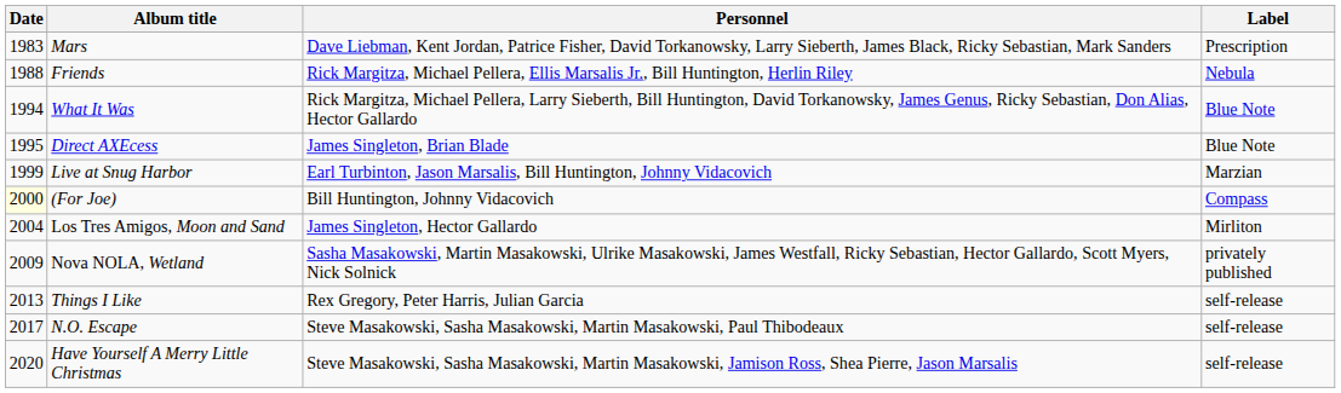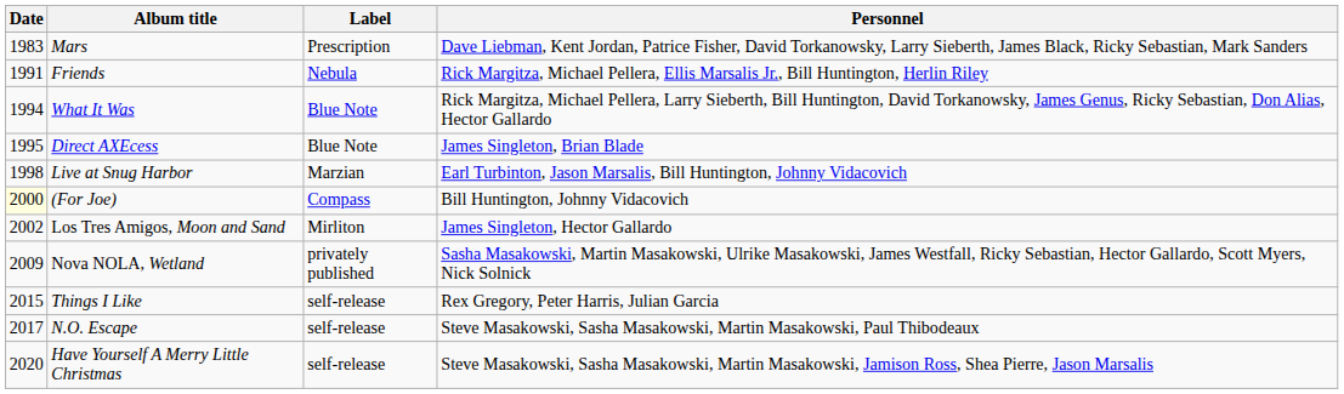 <table class="wikitable sortable" border="1">
 <tr>
 <th scope="col">Date</th>
 <th scope="col">Album title</th>
+<th scope="col">Label</th>
 <th scope="col">Personnel</th>
-<th scope="col">Label</th>
 </tr>
 <tr>
 <td>1983</td>
 <td><em>Mars</em></td>
+<td>Prescription</td>
 <td><a href='#'>Dave Liebman</a>, Kent Jordan, Patrice Fisher, David Torkanowsky, Larry Sieberth, James Black, Ricky Sebastian, Mark Sanders</td>
-<td>Prescription</td>
 </tr>
 <tr>
-<td>1988</td>
+<td>1991</td>
 <td><em>Friends</em></td>
+<td><a href='#'>Nebula</a></td>
 <td><a href='#'>Rick Margitza</a>, Michael Pellera, <a href='#'>Ellis Marsalis Jr.</a>, Bill Huntington, <a href='#'>Herlin Riley</a></td>
-<td><a href='#'>Nebula</a></td>
 </tr>
 <tr>
 <td>1994</td>
 <td><em><a href='#'>What It Was</a></em></td>
+<td><a href='#'>Blue Note</a></td>
 <td>Rick Margitza, Michael Pellera, Larry Sieberth, Bill Huntington, David Torkanowsky, <a href='#'>James Genus</a>, Ricky Sebastian, <a href='#'>Don Alias</a>, Hector Gallardo</td>
-<td><a href='#'>Blue Note</a></td>
 </tr>
 <tr>
 <td>1995</td>
 <td><em><a href='#'>Direct AXEcess</a></em></td>
+<td>Blue Note</td>
 <td Hank Mackie, David Torkanowsky, Bill Huntington,><a href='#'>James Singleton</a>, <a href='#'>Brian Blade</a></td>
-<td>Blue Note</td>
 </tr>
 <tr>
-<td>1999</td>
+<td>1998</td>
 <td><em>Live at Snug Harbor</em></td>
+<td>Marzian</td>
 <td><a href='#'>Earl Turbinton</a>, <a href='#'>Jason Marsalis</a>,  Bill Huntington, <a href='#'>Johnny Vidacovich</a></td>
-<td>Marzian</td>
 </tr>
 <tr>
 <td style="background: lightyellow;">2000</td>
 <td><em>(For Joe)</em></td>
+<td><a href='#'>Compass</a></td>
 <td>Bill Huntington, Johnny Vidacovich</td>
-<td><a href='#'>Compass</a></td>
 </tr>
 <tr>
-<td>2004</td>
+<td>2002</td>
 <td>Los Tres Amigos, <em>Moon and Sand</em></td>
+<td>Mirliton</td>
 <td><a href='#'>James Singleton</a>, Hector Gallardo</td>
-<td>Mirliton</td>
 </tr>
 <tr>
 <td>2009</td>
 <td>Nova NOLA, <em>Wetland</em></td>
+<td>privately published</td>
 <td><a href='#'>Sasha Masakowski</a>, Martin Masakowski, Ulrike Masakowski, James Westfall, Ricky Sebastian, Hector Gallardo, Scott Myers, Nick Solnick</td>
-<td>privately published</td>
 </tr>
 <tr>
-<td>2013</td>
+<td>2015</td>
 <td><em>Things I Like</em></td>
+<td>self-release</td>
 <td>Rex Gregory, Peter Harris, Julian Garcia</td>
-<td>self-release</td>
 </tr>
 <tr>
 <td>2017</td>
 <td><em>N.O. Escape</em></td>
+<td>self-release</td>
 <td>Steve Masakowski, Sasha Masakowski, Martin Masakowski, Paul Thibodeaux</td>
-<td>self-release</td>
 </tr>
 <tr>
 <td>2020</td>
 <td><em>Have Yourself A Merry Little Christmas</em></td>
+<td>self-release</td>
 <td>Steve Masakowski, Sasha Masakowski, Martin Masakowski, <a href='#'>Jamison Ross</a>, Shea Pierre, <a href='#'>Jason Marsalis</a></td>
-<td>self-release</td>
 </tr>
 </table>
